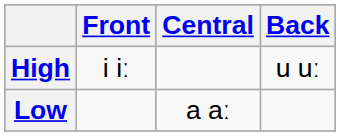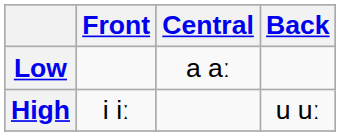 <table class="wikitable IPA">
 <tr>
 <th></th>
 <th><a href='#'>Front</a></th>
 <th><a href='#'>Central</a></th>
 <th><a href='#'>Back</a></th>
 </tr>
 <tr style="text-align: center;">
+<th><a href='#'>Low</a></th>
+<td></td>
+<td>a aː</td>
+<td></td>
+</tr>
+<tr style="text-align: center;">
 <th><a href='#'>High</a></th>
 <td>i iː</td>
 <td></td>
 <td>u uː</td>
 </tr>
-<tr style="text-align: center;">
-<th><a href='#'>Low</a></th>
-<td></td>
-<td>a aː</td>
-<td></td>
-</tr>
 </table>
